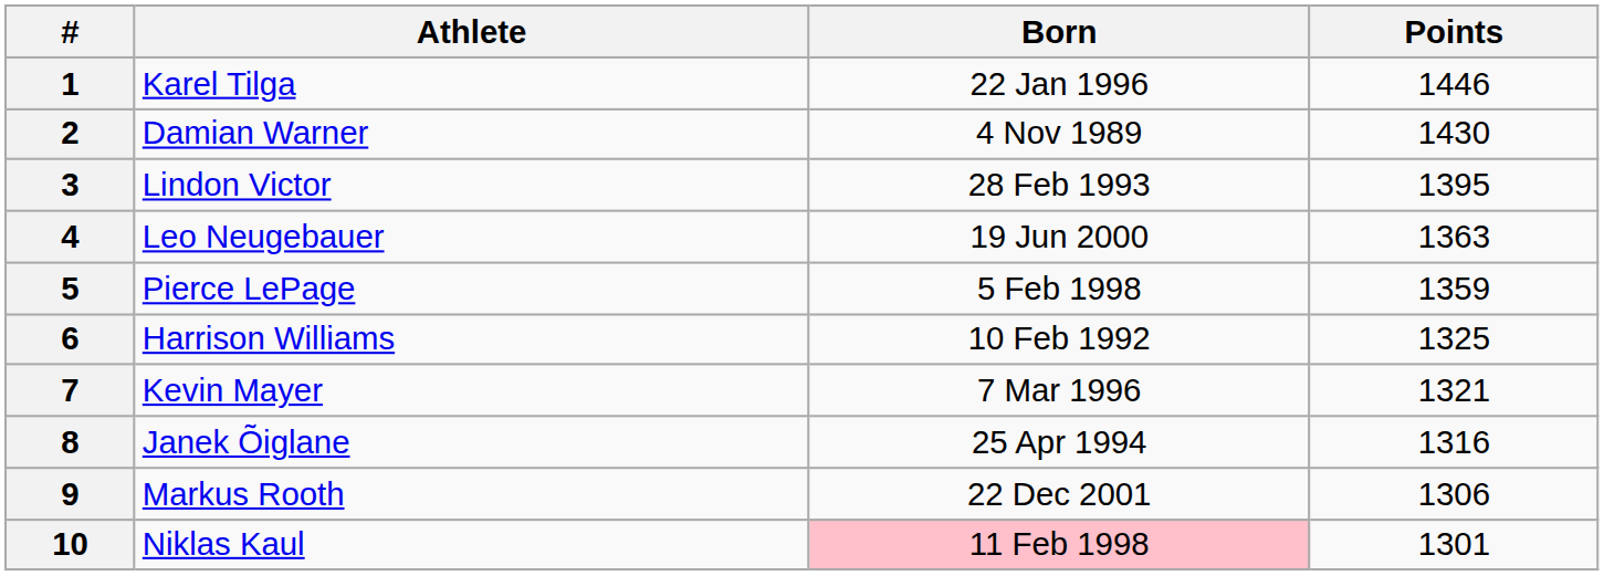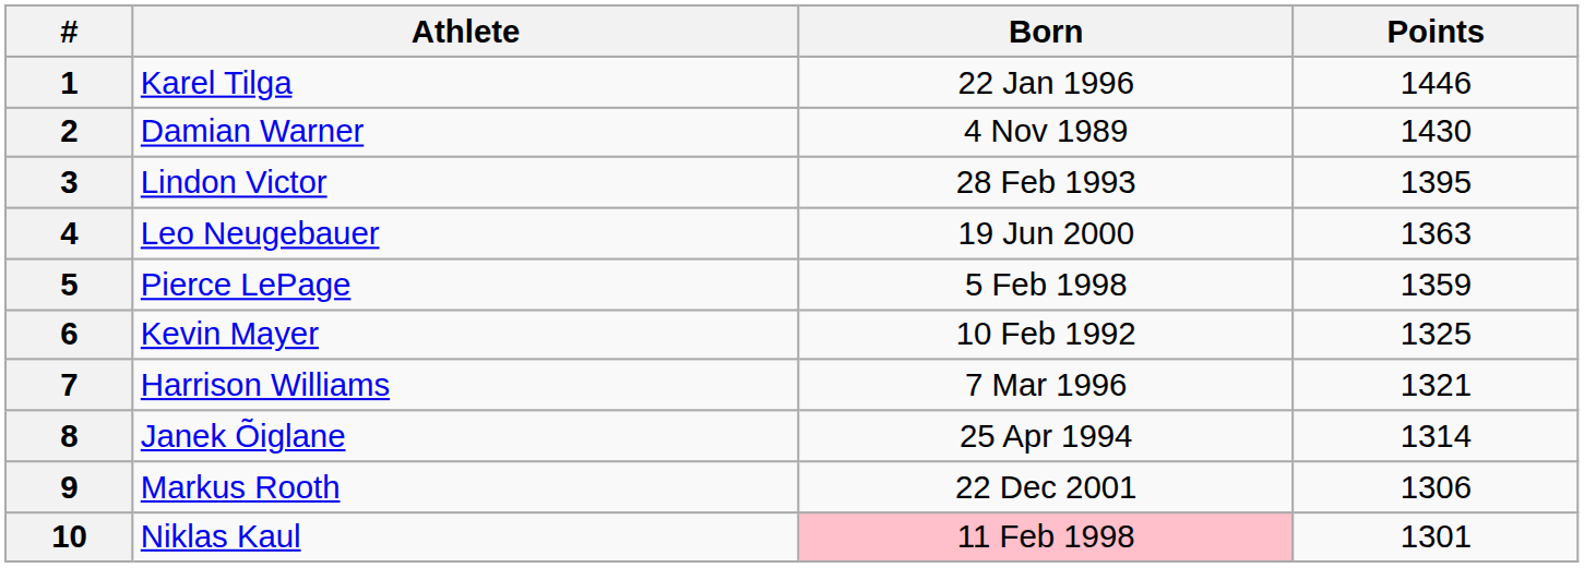 <table class="wikitable" width=80% style="font-size:90%; text-align:center;">
 <tr>
 <th>#</th>
 <th>Athlete</th>
 <th>Born</th>
 <th>Points</th>
 </tr>
 <tr>
 <th>1</th>
 <td align=left> <a href='#'>Karel Tilga</a></td>
 <td>22 Jan 1996</td>
 <td>1446</td>
 </tr>
 <tr>
 <th>2</th>
 <td align=left> <a href='#'>Damian Warner</a></td>
 <td>4 Nov 1989</td>
 <td>1430</td>
 </tr>
 <tr>
 <th>3</th>
 <td align=left> <a href='#'>Lindon Victor</a></td>
 <td>28 Feb 1993</td>
 <td>1395</td>
 </tr>
 <tr>
 <th>4</th>
 <td align=left> <a href='#'>Leo Neugebauer</a></td>
 <td>19 Jun 2000</td>
 <td>1363</td>
 </tr>
 <tr>
 <th>5</th>
 <td align=left> <a href='#'>Pierce LePage</a></td>
 <td>5 Feb 1998</td>
 <td>1359</td>
 </tr>
 <tr>
 <th>6</th>
-<td align=left> <a href='#'>Harrison Williams</a></td>
+<td align=left> <a href='#'>Kevin Mayer</a></td>
 <td>10 Feb 1992</td>
 <td>1325</td>
 </tr>
 <tr>
 <th>7</th>
-<td align=left> <a href='#'>Kevin Mayer</a></td>
+<td align=left> <a href='#'>Harrison Williams</a></td>
 <td>7 Mar 1996</td>
 <td>1321</td>
 </tr>
 <tr>
 <th>8</th>
 <td align=left> <a href='#'>Janek Õiglane</a></td>
 <td>25 Apr 1994</td>
-<td>1316</td>
+<td>1314</td>
 </tr>
 <tr>
 <th>9</th>
 <td align=left> <a href='#'>Markus Rooth</a></td>
 <td>22 Dec 2001</td>
 <td>1306</td>
 </tr>
 <tr>
 <th>10</th>
 <td align=left> <a href='#'>Niklas Kaul</a></td>
 <td style="background: pink;">11 Feb 1998</td>
 <td>1301</td>
 </tr>
 </table>
